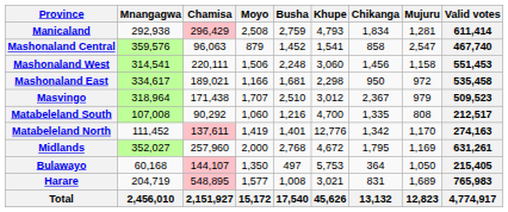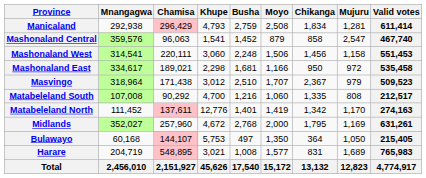 <table class="wikitable sortable" style=font-size:90%;text-align:center;">
 <tr>
 <th><a href='#'>Province</a></th>
 <th>Mnangagwa</th>
 <th>Chamisa</th>
+<th>Khupe</th>
+<th>Busha</th>
 <th>Moyo</th>
-<th>Busha</th>
-<th>Khupe</th>
 <th>Chikanga</th>
 <th>Mujuru</th>
 <th>Valid votes</th>
 </tr>
 <tr>
 <th><a href='#'>Manicaland</a></th>
 <td>292,938</td>
 <td bgcolor=FFC1C8>296,429</td>
+<td>4,793</td>
+<td>2,759</td>
 <td>2,508</td>
-<td>2,759</td>
-<td>4,793</td>
 <td>1,834</td>
 <td>1,281</td>
 <th>611,414</th>
 </tr>
 <tr>
 <th><a href='#'>Mashonaland Central</a></th>
 <td bgcolor=BFFF9A>359,576</td>
 <td>96,063</td>
+<td>1,541</td>
+<td>1,452</td>
 <td>879</td>
-<td>1,452</td>
-<td>1,541</td>
 <td>858</td>
 <td>2,547</td>
 <th>467,740</th>
 </tr>
 <tr>
 <th><a href='#'>Mashonaland West</a></th>
 <td bgcolor=BFFF9A>314,541</td>
 <td>220,111</td>
+<td>3,060</td>
+<td>2,248</td>
 <td>1,506</td>
-<td>2,248</td>
-<td>3,060</td>
 <td>1,456</td>
 <td>1,158</td>
 <th>551,453</th>
 </tr>
 <tr>
 <th><a href='#'>Mashonaland East</a></th>
 <td bgcolor=BFFF9A>334,617</td>
 <td>189,021</td>
+<td>2,298</td>
+<td>1,681</td>
 <td>1,166</td>
-<td>1,681</td>
-<td>2,298</td>
 <td>950</td>
 <td>972</td>
 <th>535,458</th>
 </tr>
 <tr>
 <th><a href='#'>Masvingo</a></th>
 <td bgcolor=BFFF9A>318,964</td>
 <td>171,438</td>
+<td>3,012</td>
+<td>2,510</td>
 <td>1,707</td>
-<td>2,510</td>
-<td>3,012</td>
 <td>2,367</td>
 <td>979</td>
 <th>509,523</th>
 </tr>
 <tr>
 <th><a href='#'>Matabeleland South</a></th>
 <td bgcolor=BFFF9A>107,008</td>
 <td>90,292</td>
+<td>4,700</td>
+<td>1,216</td>
 <td>1,060</td>
-<td>1,216</td>
-<td>4,700</td>
 <td>1,335</td>
 <td>808</td>
 <th>212,517</th>
 </tr>
 <tr>
 <th><a href='#'>Matabeleland North</a></th>
 <td>111,452</td>
 <td bgcolor=FFC1C8>137,611</td>
+<td>12,776</td>
+<td>1,401</td>
 <td>1,419</td>
-<td>1,401</td>
-<td>12,776</td>
 <td>1,342</td>
 <td>1,170</td>
 <th>274,163</th>
 </tr>
 <tr>
 <th><a href='#'>Midlands</a></th>
 <td bgcolor=BFFF9A>352,027</td>
 <td>257,960</td>
+<td>4,672</td>
+<td>2,768</td>
 <td>2,000</td>
-<td>2,768</td>
-<td>4,672</td>
 <td>1,795</td>
 <td>1,169</td>
 <th>631,261</th>
 </tr>
 <tr>
 <th><a href='#'>Bulawayo</a></th>
 <td>60,168</td>
 <td bgcolor=FFC1C8>144,107</td>
+<td>5,753</td>
+<td>497</td>
 <td>1,350</td>
-<td>497</td>
-<td>5,753</td>
 <td>364</td>
 <td>1,050</td>
 <th>215,405</th>
 </tr>
 <tr>
 <th><a href='#'>Harare</a></th>
 <td>204,719</td>
 <td bgcolor=FFC1C8>548,895</td>
+<td>3,021</td>
+<td>1,008</td>
 <td>1,577</td>
-<td>1,008</td>
-<td>3,021</td>
 <td>831</td>
 <td>1,689</td>
 <th>765,983</th>
 </tr>
 <tr>
 <th>Total</th>
 <th>2,456,010</th>
 <th>2,151,927</th>
+<th>45,626</th>
+<th>17,540</th>
 <th>15,172</th>
-<th>17,540</th>
-<th>45,626</th>
 <th>13,132</th>
 <th>12,823</th>
 <th>4,774,917</th>
 </tr>
 </table>
